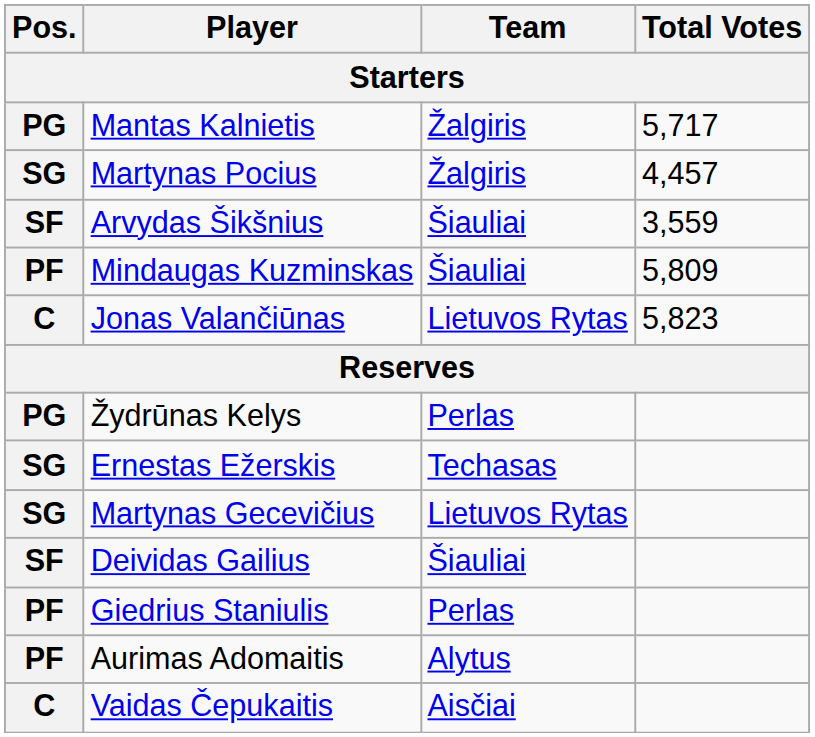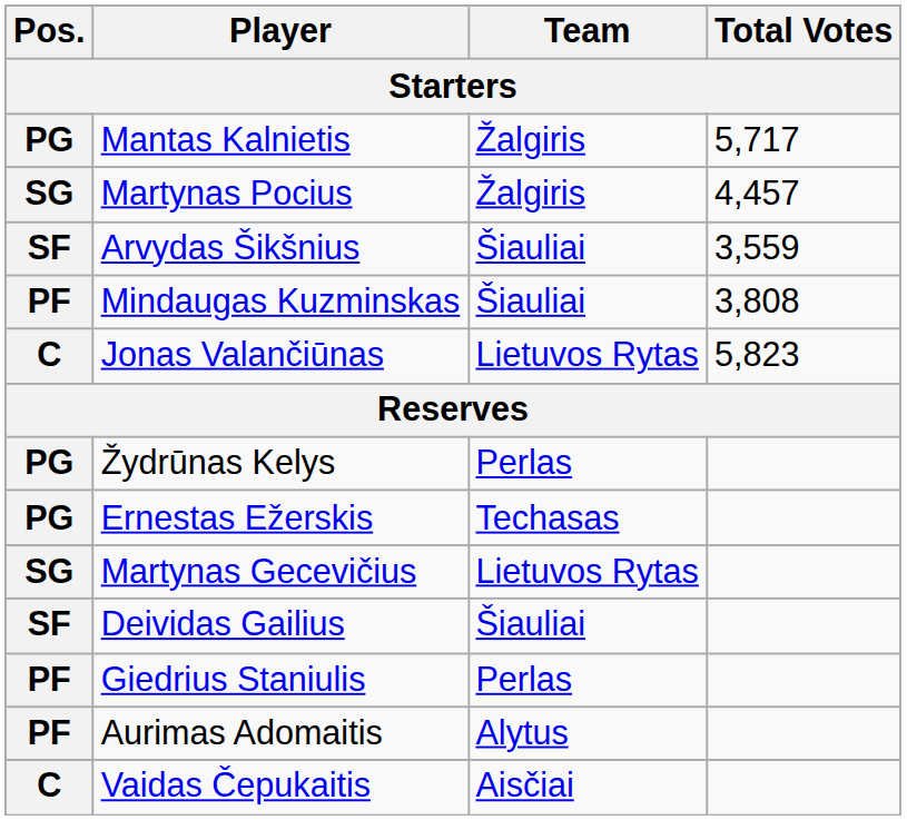 <table class="wikitable">
 <tr>
 <th>Pos.</th>
 <th>Player</th>
 <th>Team</th>
 <th>Total Votes</th>
 </tr>
 <tr>
 <th colspan="4">Starters</th>
 </tr>
 <tr>
 <th>PG</th>
 <td> <a href='#'>Mantas Kalnietis</a></td>
 <td><a href='#'>Žalgiris</a></td>
 <td>5,717</td>
 </tr>
 <tr>
 <th>SG</th>
 <td> <a href='#'>Martynas Pocius</a></td>
 <td><a href='#'>Žalgiris</a></td>
 <td>4,457</td>
 </tr>
 <tr>
 <th>SF</th>
 <td> <a href='#'>Arvydas Šikšnius</a></td>
 <td><a href='#'>Šiauliai</a></td>
 <td>3,559</td>
 </tr>
 <tr>
 <th>PF</th>
 <td> <a href='#'>Mindaugas Kuzminskas</a></td>
 <td><a href='#'>Šiauliai</a></td>
-<td>5,809</td>
+<td>3,808</td>
 </tr>
 <tr>
 <th>C</th>
 <td> <a href='#'>Jonas Valančiūnas</a></td>
 <td><a href='#'>Lietuvos Rytas</a></td>
 <td>5,823</td>
 </tr>
 <tr>
 <th colspan="4">Reserves</th>
 </tr>
 <tr>
 <th>PG</th>
 <td> Žydrūnas Kelys</td>
 <td><a href='#'>Perlas</a></td>
 <td></td>
 </tr>
 <tr>
-<th>SG</th>
+<th>PG</th>
 <td> <a href='#'>Ernestas Ežerskis</a></td>
 <td><a href='#'>Techasas</a></td>
 <td></td>
 </tr>
 <tr>
 <th>SG</th>
 <td> <a href='#'>Martynas Gecevičius</a></td>
 <td><a href='#'>Lietuvos Rytas</a></td>
 <td></td>
 </tr>
 <tr>
 <th>SF</th>
 <td> <a href='#'>Deividas Gailius</a></td>
 <td><a href='#'>Šiauliai</a></td>
 <td></td>
 </tr>
 <tr>
 <th>PF</th>
 <td> <a href='#'>Giedrius Staniulis</a></td>
 <td><a href='#'>Perlas</a></td>
 <td></td>
 </tr>
 <tr>
 <th>PF</th>
 <td> Aurimas Adomaitis</td>
 <td><a href='#'>Alytus</a></td>
 <td></td>
 </tr>
 <tr>
 <th>C</th>
 <td> <a href='#'>Vaidas Čepukaitis</a></td>
 <td><a href='#'>Aisčiai</a></td>
 <td></td>
 </tr>
 </table>
